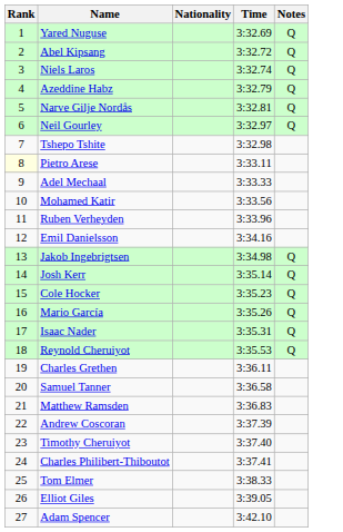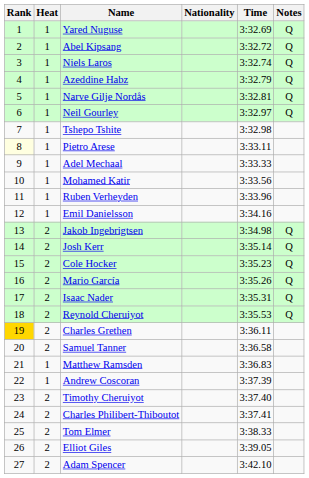 <table class="wikitable sortable" style="text-align:center">
 <tr>
 <th>Rank</th>
+<th>Heat</th>
 <th>Name</th>
 <th>Nationality</th>
 <th>Time</th>
 <th>Notes</th>
 </tr>
 <tr bgcolor=ccffcc>
+<td>1</td>
 <td>1</td>
 <td align="left"><a href='#'>Yared Nuguse</a></td>
 <td align="left"></td>
 <td>3:32.69</td>
 <td>Q</td>
 </tr>
 <tr bgcolor=ccffcc>
 <td>2</td>
+<td>1</td>
 <td align="left"><a href='#'>Abel Kipsang</a></td>
 <td align="left"></td>
 <td>3:32.72</td>
 <td>Q</td>
 </tr>
 <tr bgcolor=ccffcc>
 <td>3</td>
+<td>1</td>
 <td align="left"><a href='#'>Niels Laros</a></td>
 <td align="left"></td>
 <td>3:32.74</td>
 <td>Q</td>
 </tr>
 <tr bgcolor=ccffcc>
 <td>4</td>
+<td>1</td>
 <td align="left"><a href='#'>Azeddine Habz</a></td>
 <td align="left"></td>
 <td>3:32.79</td>
 <td>Q</td>
 </tr>
 <tr bgcolor=ccffcc>
 <td>5</td>
+<td>1</td>
 <td align="left"><a href='#'>Narve Gilje Nordås</a></td>
 <td align="left"></td>
 <td>3:32.81</td>
 <td>Q</td>
 </tr>
 <tr bgcolor=ccffcc>
 <td>6</td>
+<td>1</td>
 <td align="left"><a href='#'>Neil Gourley</a></td>
 <td align="left"></td>
 <td>3:32.97</td>
 <td>Q</td>
 </tr>
 <tr>
 <td>7</td>
+<td>1</td>
 <td align="left"><a href='#'>Tshepo Tshite</a></td>
 <td align="left"></td>
 <td>3:32.98</td>
 <td></td>
 </tr>
 <tr>
 <td style="background: lightyellow;">8</td>
+<td>1</td>
 <td align="left"><a href='#'>Pietro Arese</a></td>
 <td align="left"></td>
 <td>3:33.11</td>
 <td></td>
 </tr>
 <tr>
 <td>9</td>
+<td>1</td>
 <td align="left"><a href='#'>Adel Mechaal</a></td>
 <td align="left"></td>
 <td>3:33.33</td>
 <td></td>
 </tr>
 <tr>
 <td>10</td>
+<td>1</td>
 <td align="left"><a href='#'>Mohamed Katir</a></td>
 <td align="left"></td>
 <td>3:33.56</td>
 <td></td>
 </tr>
 <tr>
 <td>11</td>
+<td>1</td>
 <td align="left"><a href='#'>Ruben Verheyden</a></td>
 <td align="left"></td>
 <td>3:33.96</td>
 <td></td>
 </tr>
 <tr>
 <td>12</td>
+<td>1</td>
 <td align="left"><a href='#'>Emil Danielsson</a></td>
 <td align="left"></td>
 <td>3:34.16</td>
 <td></td>
 </tr>
 <tr bgcolor=ccffcc>
 <td>13</td>
+<td>2</td>
 <td align="left"><a href='#'>Jakob Ingebrigtsen</a></td>
 <td align="left"></td>
 <td>3:34.98</td>
 <td>Q</td>
 </tr>
 <tr bgcolor=ccffcc>
 <td>14</td>
+<td>2</td>
 <td align="left"><a href='#'>Josh Kerr</a></td>
 <td align="left"></td>
 <td>3:35.14</td>
 <td>Q</td>
 </tr>
 <tr bgcolor=ccffcc>
 <td>15</td>
+<td>2</td>
 <td align="left"><a href='#'>Cole Hocker</a></td>
 <td align="left"></td>
 <td>3:35.23</td>
 <td>Q</td>
 </tr>
 <tr bgcolor=ccffcc>
 <td>16</td>
+<td>2</td>
 <td align="left"><a href='#'>Mario García</a></td>
 <td align="left"></td>
 <td>3:35.26</td>
 <td>Q</td>
 </tr>
 <tr bgcolor=ccffcc>
 <td>17</td>
+<td>2</td>
 <td align="left"><a href='#'>Isaac Nader</a></td>
 <td align="left"></td>
 <td>3:35.31</td>
 <td>Q</td>
 </tr>
 <tr bgcolor=ccffcc>
 <td>18</td>
+<td>2</td>
 <td align="left"><a href='#'>Reynold Cheruiyot</a></td>
 <td align="left"></td>
 <td>3:35.53</td>
 <td>Q</td>
 </tr>
 <tr>
-<td>19</td>
+<td style="background: gold;">19</td>
+<td>2</td>
 <td align="left"><a href='#'>Charles Grethen</a></td>
 <td align="left"></td>
 <td>3:36.11</td>
 <td></td>
 </tr>
 <tr>
 <td>20</td>
+<td>2</td>
 <td align="left"><a href='#'>Samuel Tanner</a></td>
 <td align="left"></td>
 <td>3:36.58</td>
 <td></td>
 </tr>
 <tr>
 <td>21</td>
+<td>1</td>
 <td align="left"><a href='#'>Matthew Ramsden</a></td>
 <td align="left"></td>
 <td>3:36.83</td>
 <td></td>
 </tr>
 <tr>
 <td>22</td>
+<td>1</td>
 <td align="left"><a href='#'>Andrew Coscoran</a></td>
 <td align="left"></td>
 <td>3:37.39</td>
 <td></td>
 </tr>
 <tr>
 <td>23</td>
+<td>2</td>
 <td align="left"><a href='#'>Timothy Cheruiyot</a></td>
 <td align="left"></td>
 <td>3:37.40</td>
 <td></td>
 </tr>
 <tr>
 <td>24</td>
+<td>2</td>
 <td align="left"><a href='#'>Charles Philibert-Thiboutot</a></td>
 <td align="left"></td>
 <td>3:37.41</td>
 <td></td>
 </tr>
 <tr>
 <td>25</td>
+<td>2</td>
 <td align="left"><a href='#'>Tom Elmer</a></td>
 <td align="left"></td>
 <td>3:38.33</td>
 <td></td>
 </tr>
 <tr>
 <td>26</td>
+<td>2</td>
 <td align="left"><a href='#'>Elliot Giles</a></td>
 <td align="left"></td>
 <td>3:39.05</td>
 <td></td>
 </tr>
 <tr>
 <td>27</td>
+<td>2</td>
 <td align="left"><a href='#'>Adam Spencer</a></td>
 <td align="left"></td>
 <td>3:42.10</td>
 <td></td>
 </tr>
 </table>
